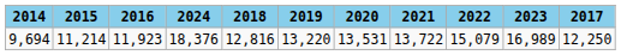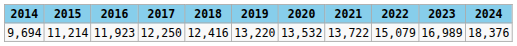 <table class="wikitable">
 <tr align="center" style="background:#87ceeb;">
 <td><strong>2014</strong></td>
 <td><strong>2015</strong></td>
 <td><strong>2016</strong></td>
-<td><strong>2024</strong></td>
+<td><strong>2017</strong></td>
 <td><strong>2018</strong></td>
 <td><strong>2019</strong></td>
 <td><strong>2020</strong></td>
 <td><strong>2021</strong></td>
 <td><strong>2022</strong></td>
 <td><strong>2023</strong></td>
-<td><strong>2017</strong></td>
+<td><strong>2024</strong></td>
 </tr>
 <tr>
 <td>9,694</td>
 <td>11,214</td>
 <td>11,923</td>
-<td>18,376</td>
-<td>12,816</td>
+<td>12,250</td>
+<td>12,416</td>
 <td>13,220</td>
-<td>13,531</td>
+<td>13,532</td>
 <td>13,722</td>
 <td>15,079</td>
 <td>16,989</td>
-<td>12,250</td>
+<td>18,376</td>
 </tr>
 </table>
